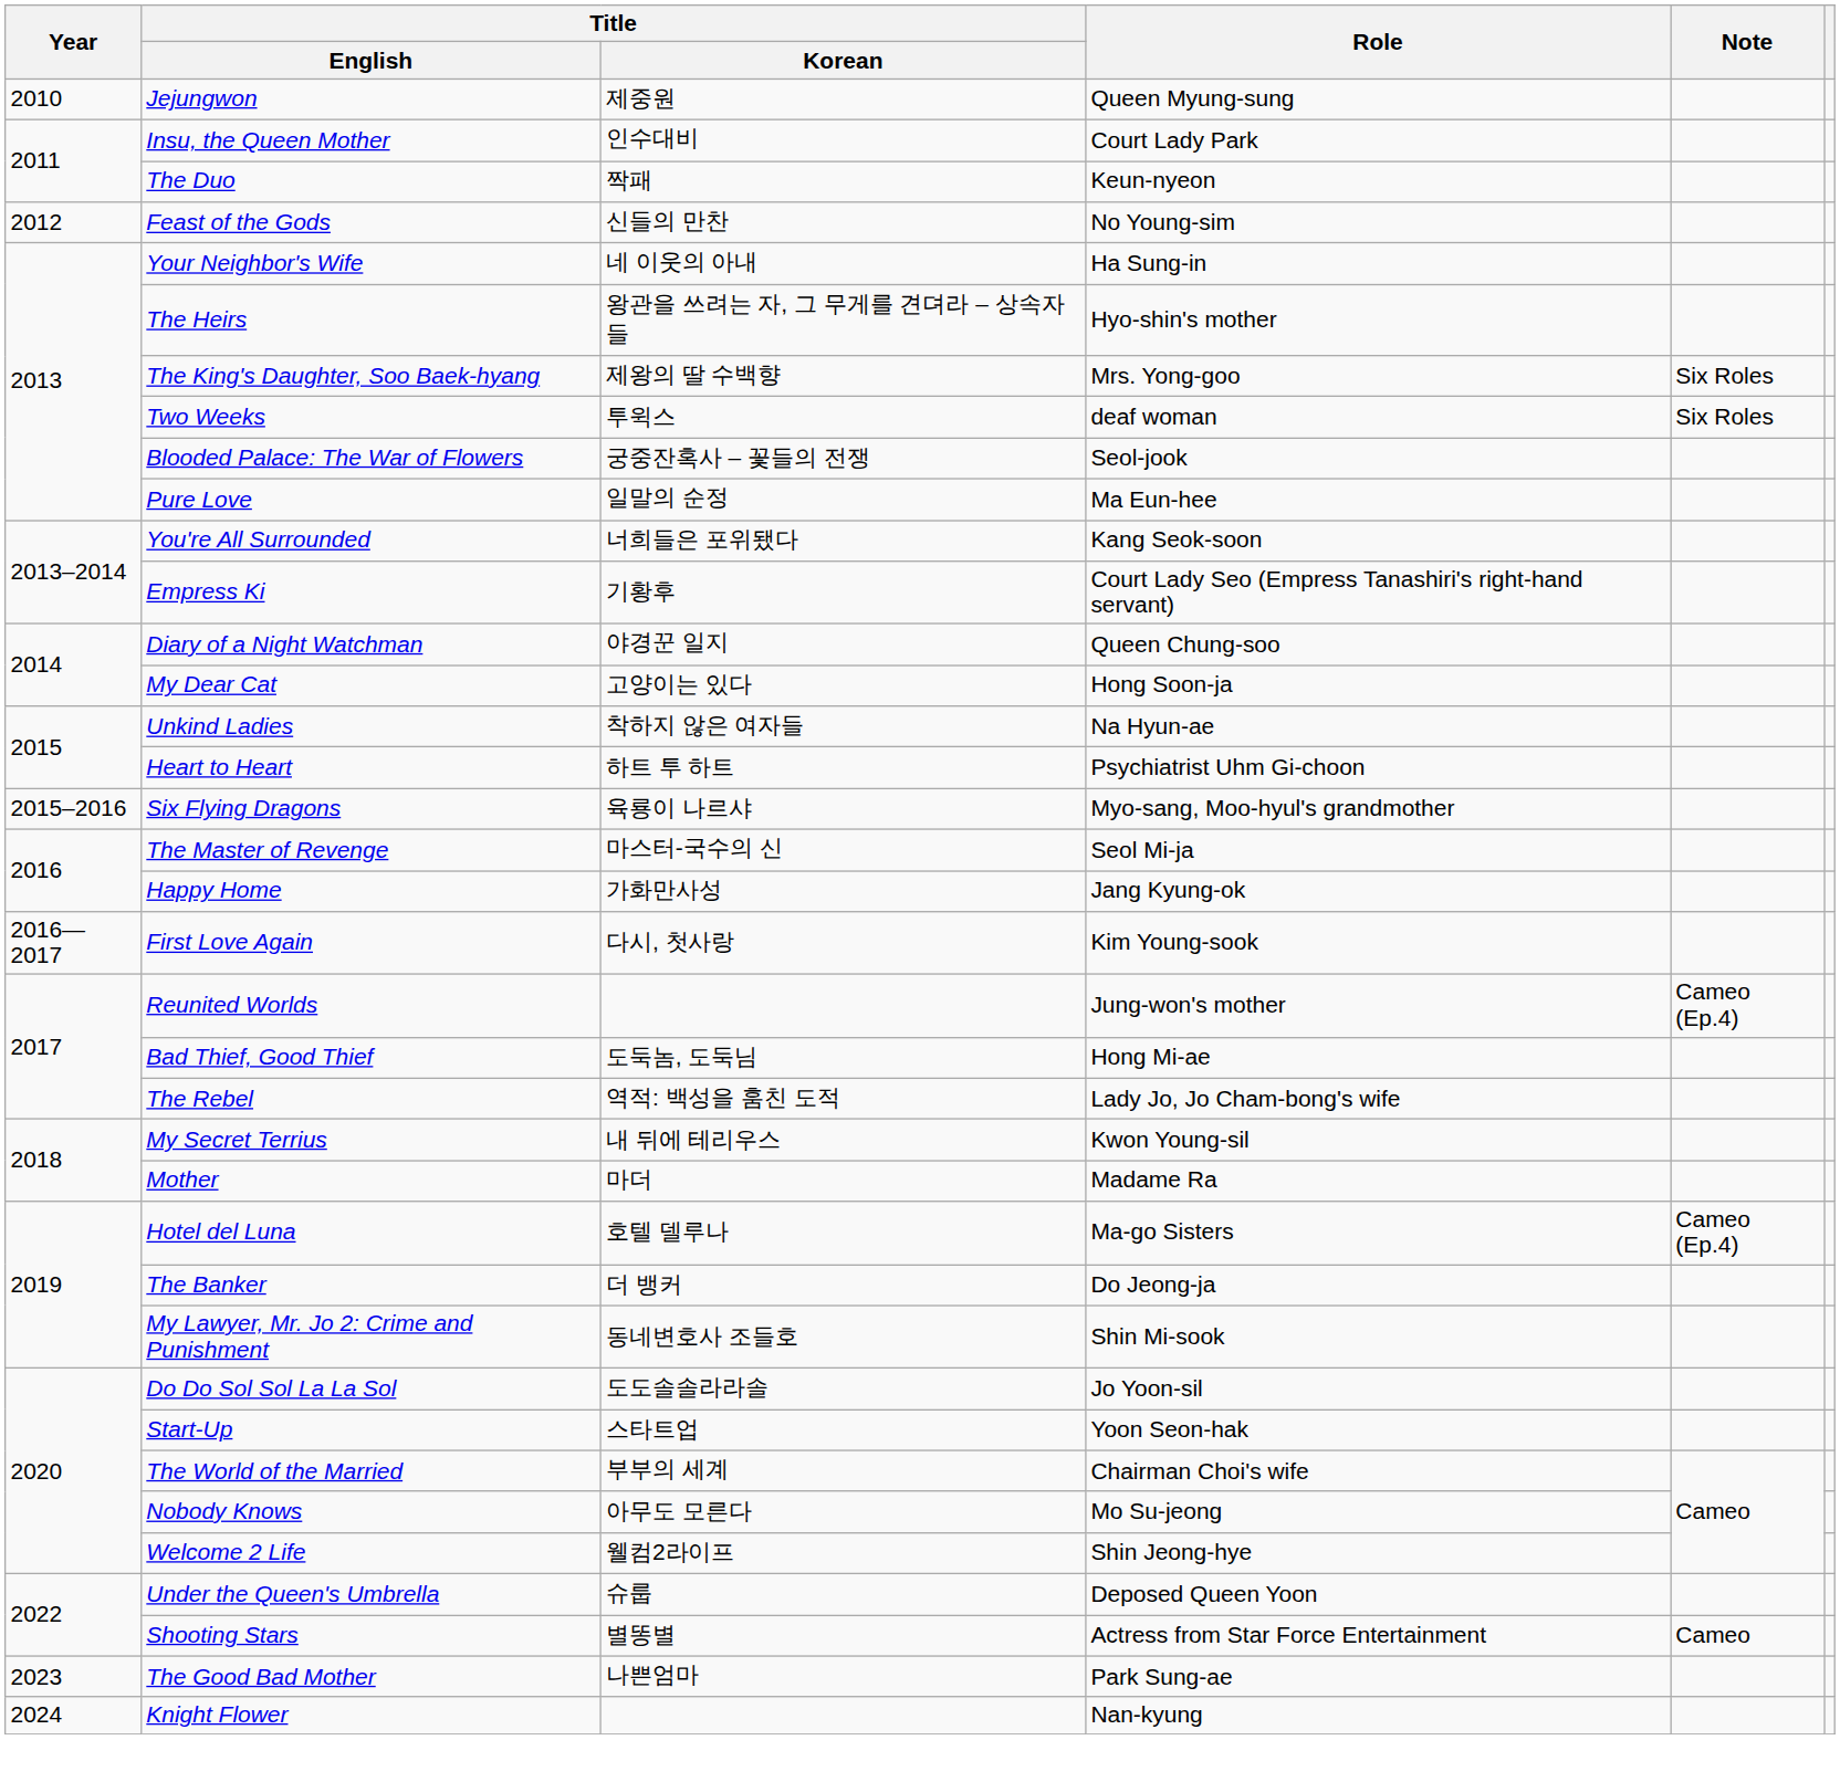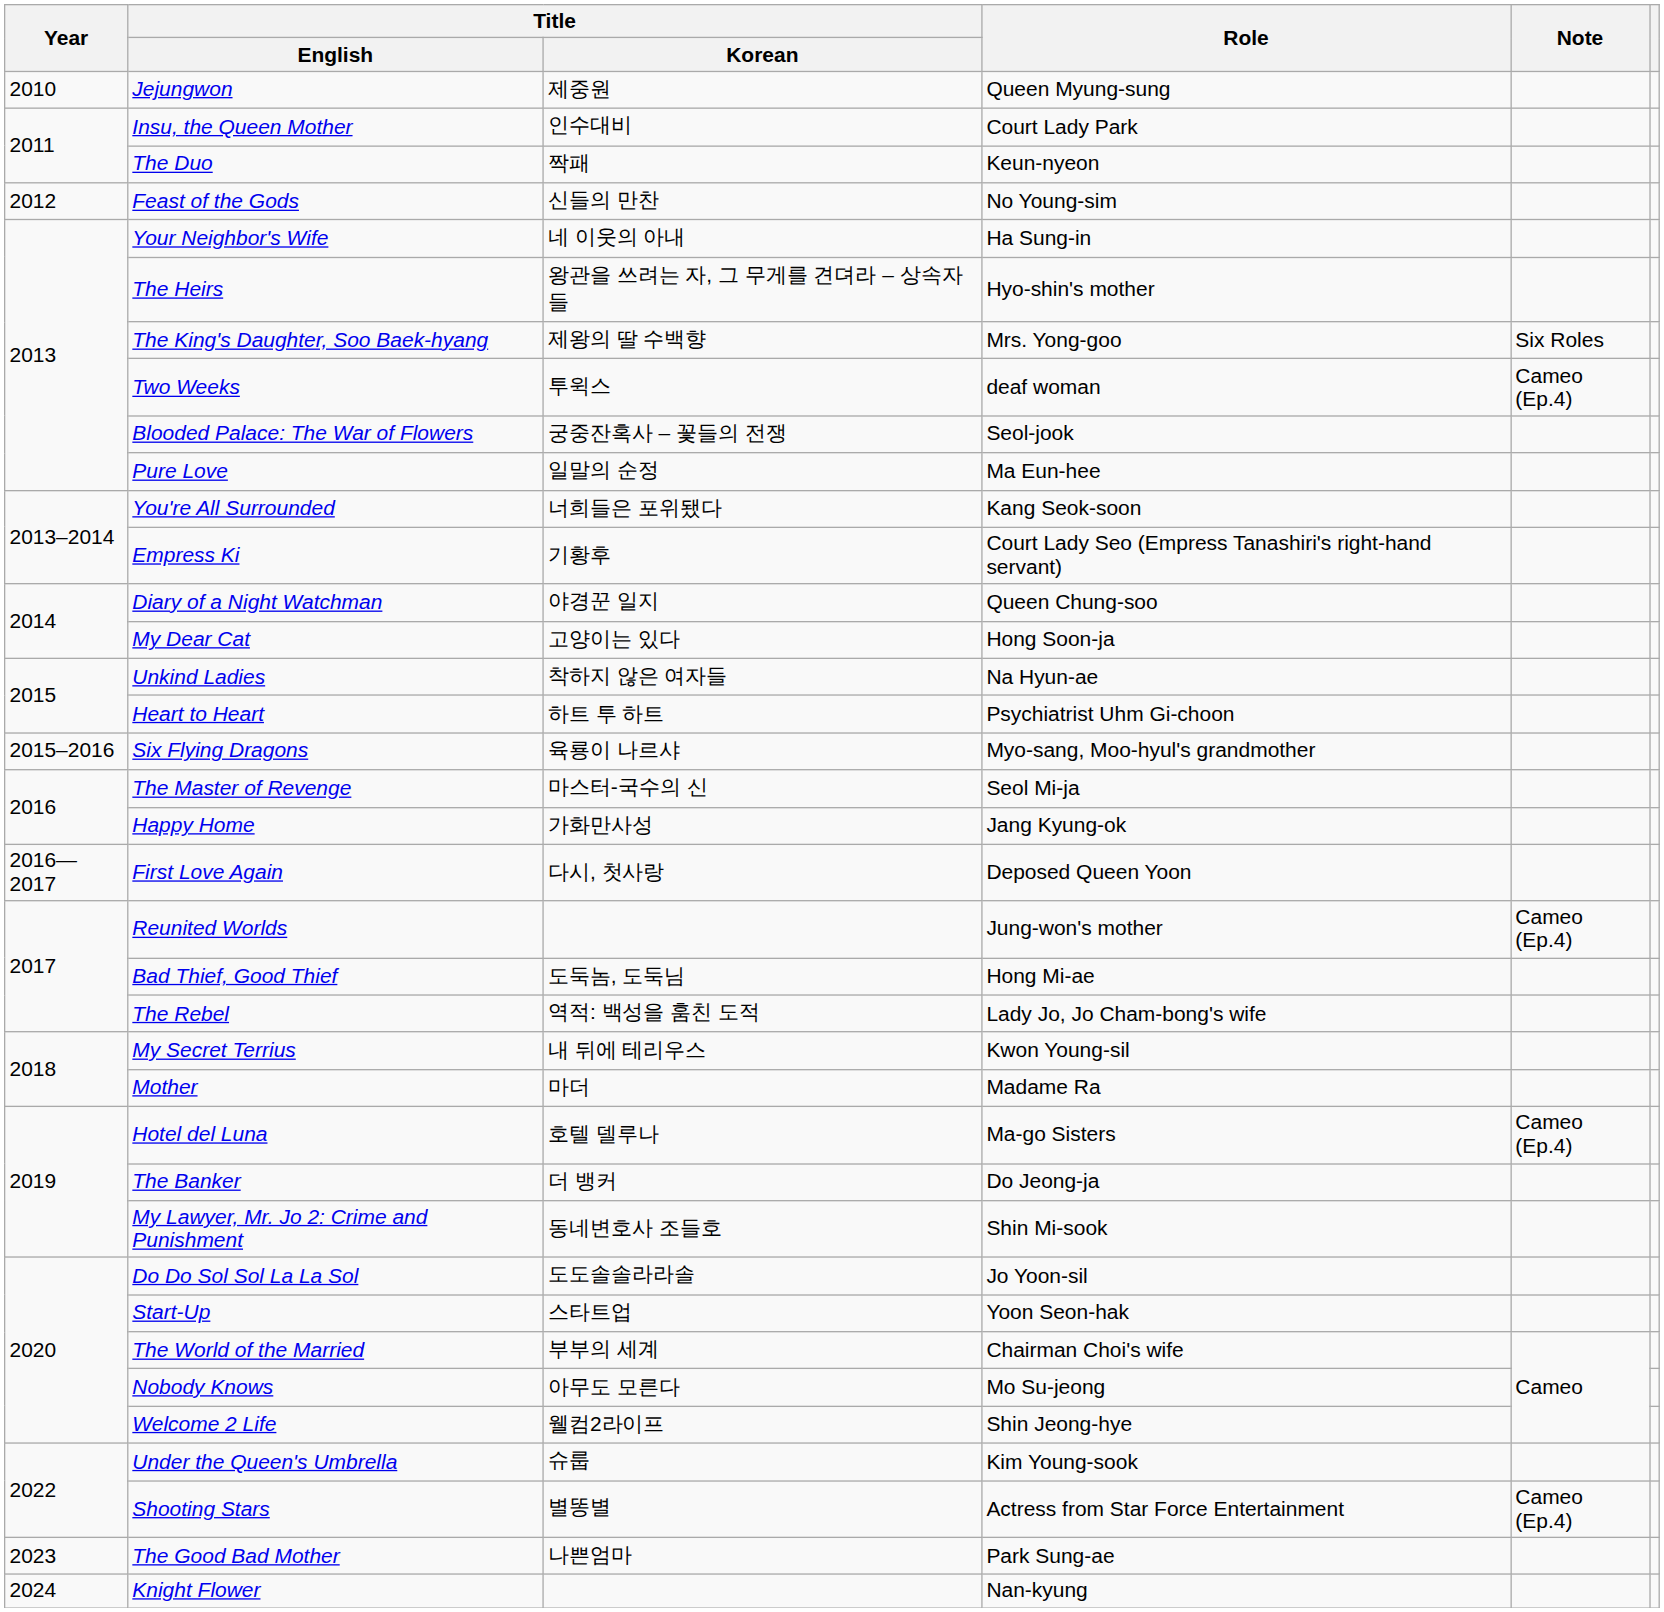 <table class="wikitable sortable" style="clear:none; font-size:100%; padding:0 auto; width:100%; margin:auto">
 <tr>
 <th scope="col" rowspan="2">Year</th>
 <th scope="col" colspan="2">Title</th>
 <th scope="col" rowspan="2">Role</th>
 <th scope="col" rowspan="2">Note</th>
 <th scope="col" rowspan="2" class="unsortable"></th>
 </tr>
 <tr>
 <th>English</th>
 <th>Korean</th>
 </tr>
 <tr>
 <td>2010</td>
 <td><em><a href='#'>Jejungwon</a></em></td>
 <td>제중원</td>
 <td>Queen Myung-sung</td>
 <td></td>
 <td></td>
 </tr>
 <tr>
 <td rowspan="2">2011</td>
 <td><em><a href='#'>Insu, the Queen Mother</a></em></td>
 <td>인수대비</td>
 <td>Court Lady Park</td>
 <td></td>
 <td></td>
 </tr>
 <tr>
 <td><em><a href='#'>The Duo</a></em></td>
 <td>짝패</td>
 <td>Keun-nyeon</td>
 <td></td>
 <td></td>
 </tr>
 <tr>
 <td>2012</td>
 <td><a href='#'><em>Feast of the Gods</em></a></td>
 <td>신들의 만찬</td>
 <td>No Young-sim</td>
 <td></td>
 <td></td>
 </tr>
 <tr>
 <td rowspan="6">2013</td>
 <td><em><a href='#'>Your Neighbor's Wife</a></em></td>
 <td>네 이웃의 아내</td>
 <td>Ha Sung-in</td>
 <td></td>
 <td></td>
 </tr>
 <tr>
 <td><em><a href='#'>The Heirs</a></em></td>
 <td>왕관을 쓰려는 자, 그 무게를 견뎌라 – 상속자들</td>
 <td>Hyo-shin's mother</td>
 <td></td>
 <td></td>
 </tr>
 <tr>
 <td><em><a href='#'>The King's Daughter, Soo Baek-hyang</a></em></td>
 <td>제왕의 딸 수백향</td>
 <td>Mrs. Yong-goo</td>
 <td>Six Roles</td>
 <td></td>
 </tr>
 <tr>
 <td><em><a href='#'>Two Weeks</a></em></td>
 <td>투윅스</td>
 <td>deaf woman</td>
-<td>Six Roles</td>
+<td>Cameo (Ep.4)</td>
 <td></td>
 </tr>
 <tr>
 <td><em><a href='#'>Blooded Palace: The War of Flowers</a></em></td>
 <td>궁중잔혹사 – 꽃들의 전쟁</td>
 <td>Seol-jook</td>
 <td></td>
 <td></td>
 </tr>
 <tr>
 <td><em><a href='#'>Pure Love</a></em></td>
 <td>일말의 순정</td>
 <td>Ma Eun-hee</td>
 <td></td>
 <td></td>
 </tr>
 <tr>
 <td rowspan="2">2013–2014</td>
 <td><em><a href='#'>You're All Surrounded</a></em></td>
 <td>너희들은 포위됐다</td>
 <td>Kang Seok-soon</td>
 <td></td>
 <td></td>
 </tr>
 <tr>
 <td><em><a href='#'>Empress Ki</a></em></td>
 <td>기황후</td>
 <td>Court Lady Seo (Empress Tanashiri's right-hand servant)</td>
 <td></td>
 <td></td>
 </tr>
 <tr>
 <td rowspan="2">2014</td>
 <td><em><a href='#'>Diary of a Night Watchman</a></em></td>
 <td>야경꾼 일지</td>
 <td>Queen Chung-soo</td>
 <td></td>
 <td></td>
 </tr>
 <tr>
 <td><em><a href='#'>My Dear Cat</a></em></td>
 <td>고양이는 있다</td>
 <td>Hong Soon-ja</td>
 <td></td>
 <td></td>
 </tr>
 <tr>
 <td rowspan="2">2015</td>
 <td><em><a href='#'>Unkind Ladies</a></em></td>
 <td>착하지 않은 여자들</td>
 <td>Na Hyun-ae</td>
 <td></td>
 <td></td>
 </tr>
 <tr>
 <td><em><a href='#'>Heart to Heart</a></em></td>
 <td>하트 투 하트</td>
 <td>Psychiatrist Uhm Gi-choon</td>
 <td></td>
 <td></td>
 </tr>
 <tr>
 <td>2015–2016</td>
 <td><em><a href='#'>Six Flying Dragons</a></em></td>
 <td>육룡이 나르샤</td>
 <td>Myo-sang, Moo-hyul's grandmother</td>
 <td></td>
 <td></td>
 </tr>
 <tr>
 <td rowspan="2">2016</td>
 <td><em><a href='#'>The Master of Revenge</a></em></td>
 <td>마스터-국수의 신</td>
 <td>Seol Mi-ja</td>
 <td></td>
 <td></td>
 </tr>
 <tr>
 <td><em><a href='#'>Happy Home</a></em></td>
 <td>가화만사성</td>
 <td>Jang Kyung-ok</td>
 <td></td>
 <td></td>
 </tr>
 <tr>
 <td>2016—2017</td>
 <td><em><a href='#'>First Love Again</a></em></td>
 <td>다시, 첫사랑</td>
-<td>Kim Young-sook</td>
+<td>Deposed Queen Yoon</td>
 <td></td>
 <td></td>
 </tr>
 <tr>
 <td rowspan="3">2017</td>
 <td><em><a href='#'>Reunited Worlds</a></em></td>
 <td></td>
 <td>Jung-won's mother</td>
 <td>Cameo (Ep.4)</td>
 <td></td>
 </tr>
 <tr>
 <td><em><a href='#'>Bad Thief, Good Thief</a></em></td>
 <td>도둑놈, 도둑님</td>
 <td>Hong Mi-ae</td>
 <td></td>
 <td></td>
 </tr>
 <tr>
 <td><em><a href='#'>The Rebel</a></em></td>
 <td>역적: 백성을 훔친 도적</td>
 <td>Lady Jo, Jo Cham-bong's wife</td>
 <td></td>
 <td></td>
 </tr>
 <tr>
 <td rowspan="2">2018</td>
 <td><em><a href='#'>My Secret Terrius</a></em></td>
 <td>내 뒤에 테리우스</td>
 <td>Kwon Young-sil</td>
 <td></td>
 <td></td>
 </tr>
 <tr>
 <td><em><a href='#'>Mother</a></em></td>
 <td>마더</td>
 <td>Madame Ra</td>
 <td></td>
 <td></td>
 </tr>
 <tr>
 <td rowspan="3">2019</td>
 <td><em><a href='#'>Hotel del Luna</a></em></td>
 <td>호텔 델루나</td>
 <td>Ma-go Sisters</td>
 <td>Cameo (Ep.4)</td>
 <td></td>
 </tr>
 <tr>
 <td><em><a href='#'>The Banker</a></em></td>
 <td>더 뱅커</td>
 <td>Do Jeong-ja</td>
 <td></td>
 <td></td>
 </tr>
 <tr>
 <td><em><a href='#'>My Lawyer, Mr. Jo 2: Crime and Punishment</a></em></td>
 <td>동네변호사 조들호</td>
 <td>Shin Mi-sook</td>
 <td></td>
 <td></td>
 </tr>
 <tr>
 <td rowspan="5" scope="row">2020</td>
 <td><em><a href='#'>Do Do Sol Sol La La Sol</a></em></td>
 <td>도도솔솔라라솔</td>
 <td>Jo Yoon-sil</td>
 <td></td>
 <td></td>
 </tr>
 <tr>
 <td><em><a href='#'>Start-Up</a></em></td>
 <td>스타트업</td>
 <td>Yoon Seon-hak</td>
 <td></td>
 <td></td>
 </tr>
 <tr>
 <td><em><a href='#'>The World of the Married</a></em></td>
 <td>부부의 세계</td>
 <td>Chairman Choi's wife</td>
 <td rowspan="3">Cameo</td>
 <td></td>
 </tr>
 <tr>
 <td><em><a href='#'>Nobody Knows</a></em></td>
 <td>아무도 모른다</td>
 <td>Mo Su-jeong</td>
 <td></td>
 </tr>
 <tr>
 <td><em><a href='#'>Welcome 2 Life</a></em></td>
 <td>웰컴2라이프</td>
 <td>Shin Jeong-hye</td>
 <td></td>
 </tr>
 <tr>
 <td rowspan="2" scope="row">2022</td>
 <td><em><a href='#'>Under the Queen's Umbrella</a></em></td>
 <td>슈룹</td>
-<td>Deposed Queen Yoon</td>
+<td>Kim Young-sook</td>
 <td></td>
 <td></td>
 </tr>
 <tr>
 <td><em><a href='#'>Shooting Stars</a></em></td>
 <td>별똥별</td>
 <td>Actress from Star Force Entertainment</td>
-<td>Cameo</td>
+<td>Cameo (Ep.4)</td>
 <td></td>
 </tr>
 <tr>
 <td>2023</td>
 <td><em><a href='#'>The Good Bad Mother</a></em></td>
 <td>나쁜엄마</td>
 <td>Park Sung-ae</td>
 <td></td>
 <td></td>
 </tr>
 <tr>
 <td>2024</td>
 <td><em><a href='#'>Knight Flower</a></em></td>
 <td></td>
 <td>Nan-kyung</td>
 <td></td>
 <td></td>
 </tr>
 </table>
